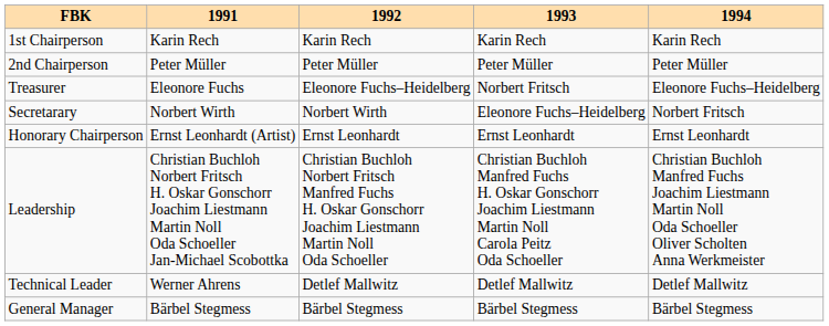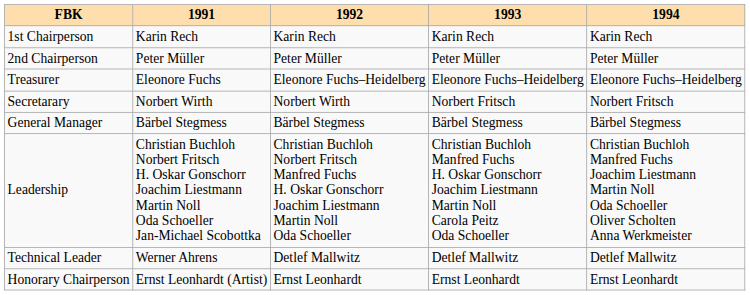 <table class="wikitable sortable mw-datatable" style="text-align:left;">
 <tr>
 <th style="background-color: #ffdead;">FBK</th>
 <th style="background-color: #ffdead;">1991</th>
 <th style="background-color: #ffdead;">1992</th>
 <th style="background-color: #ffdead;">1993</th>
 <th style="background-color: #ffdead;">1994</th>
 </tr>
 <tr>
 <td>1st Chairperson</td>
 <td>Karin Rech</td>
 <td>Karin Rech</td>
 <td>Karin Rech</td>
 <td>Karin Rech</td>
 </tr>
 <tr>
 <td>2nd Chairperson</td>
 <td>Peter Müller</td>
 <td>Peter Müller</td>
 <td>Peter Müller</td>
 <td>Peter Müller</td>
 </tr>
 <tr>
 <td>Treasurer</td>
 <td>Eleonore Fuchs</td>
 <td>Eleonore Fuchs–Heidelberg</td>
-<td>Norbert Fritsch</td>
+<td>Eleonore Fuchs–Heidelberg</td>
 <td>Eleonore Fuchs–Heidelberg</td>
 </tr>
 <tr>
 <td>Secretarary</td>
 <td>Norbert Wirth</td>
 <td>Norbert Wirth</td>
-<td>Eleonore Fuchs–Heidelberg</td>
+<td>Norbert Fritsch</td>
 <td>Norbert Fritsch</td>
 </tr>
 <tr>
-<td>Honorary Chairperson</td>
-<td>Ernst Leonhardt (Artist)</td>
-<td>Ernst Leonhardt</td>
-<td>Ernst Leonhardt</td>
-<td>Ernst Leonhardt</td>
+<td>General Manager</td>
+<td>Bärbel Stegmess</td>
+<td>Bärbel Stegmess</td>
+<td>Bärbel Stegmess</td>
+<td>Bärbel Stegmess</td>
 </tr>
 <tr>
 <td>Leadership</td>
 <td>Christian Buchloh<br>Norbert Fritsch<br>H. Oskar Gonschorr<br>Joachim Liestmann<br>Martin Noll<br>Oda Schoeller<br>Jan-Michael Scobottka</td>
 <td>Christian Buchloh<br>Norbert Fritsch<br>Manfred Fuchs<br>H. Oskar Gonschorr<br>Joachim Liestmann<br>Martin Noll<br>Oda Schoeller</td>
 <td>Christian Buchloh<br>Manfred Fuchs<br>H. Oskar Gonschorr<br>Joachim Liestmann<br>Martin Noll<br>Carola Peitz<br>Oda Schoeller</td>
 <td>Christian Buchloh<br>Manfred Fuchs<br>Joachim Liestmann<br>Martin Noll<br>Oda Schoeller<br>Oliver Scholten<br>Anna Werkmeister</td>
 </tr>
 <tr>
 <td>Technical Leader</td>
 <td>Werner Ahrens</td>
 <td>Detlef Mallwitz</td>
 <td>Detlef Mallwitz</td>
 <td>Detlef Mallwitz</td>
 </tr>
 <tr>
-<td>General Manager</td>
-<td>Bärbel Stegmess</td>
-<td>Bärbel Stegmess</td>
-<td>Bärbel Stegmess</td>
-<td>Bärbel Stegmess</td>
+<td>Honorary Chairperson</td>
+<td>Ernst Leonhardt (Artist)</td>
+<td>Ernst Leonhardt</td>
+<td>Ernst Leonhardt</td>
+<td>Ernst Leonhardt</td>
 </tr>
 </table>
